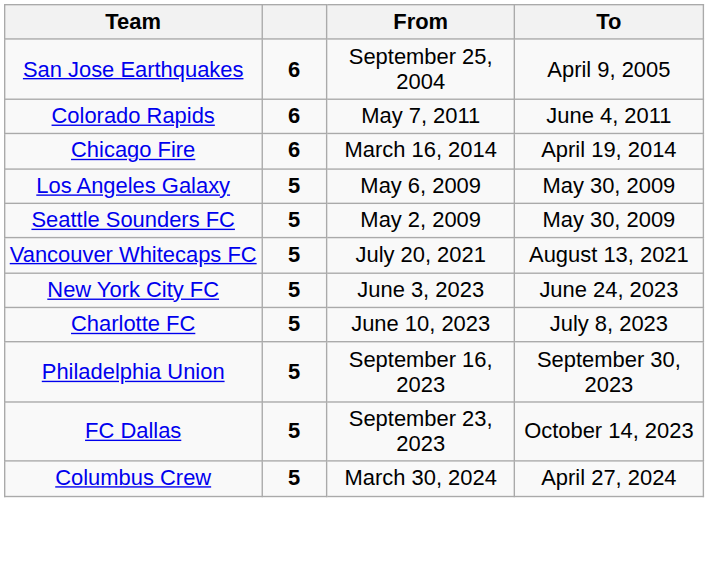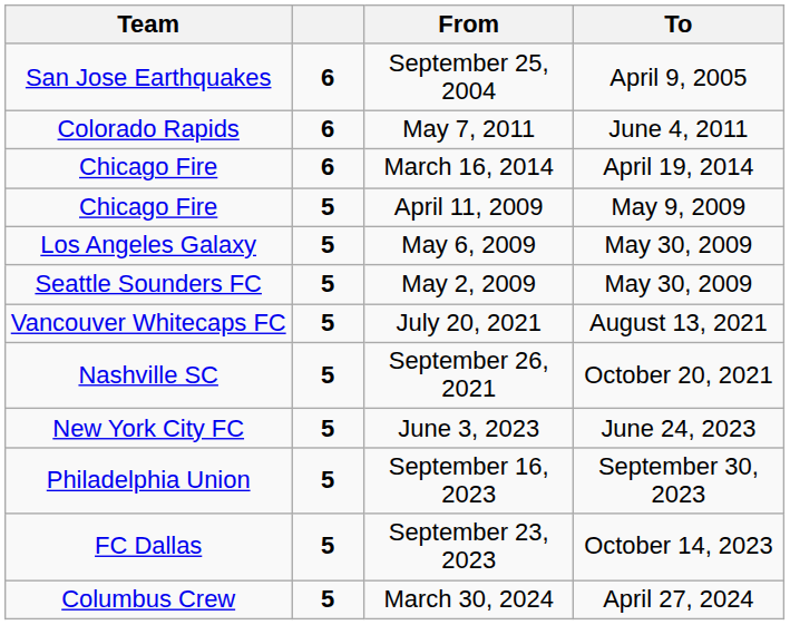 <table class="wikitable sortable" style="text-align: center">
 <tr>
 <th>Team</th>
 <th width="40"></th>
 <th width="130">From</th>
 <th width="130">To</th>
 </tr>
 <tr>
 <td><a href='#'>San Jose Earthquakes</a></td>
 <td><strong>6</strong></td>
 <td>September 25, 2004</td>
 <td>April 9, 2005</td>
 </tr>
 <tr>
 <td><a href='#'>Colorado Rapids</a></td>
 <td><strong>6</strong></td>
 <td>May 7, 2011</td>
 <td>June 4, 2011</td>
 </tr>
 <tr>
 <td><a href='#'>Chicago Fire</a></td>
 <td><strong>6</strong></td>
 <td>March 16, 2014</td>
 <td>April 19, 2014</td>
 </tr>
 <tr>
+<td><a href='#'>Chicago Fire</a></td>
+<td><strong>5</strong></td>
+<td>April 11, 2009</td>
+<td>May 9, 2009</td>
+</tr>
+<tr>
 <td><a href='#'>Los Angeles Galaxy</a></td>
 <td><strong>5</strong></td>
 <td>May 6, 2009</td>
 <td>May 30, 2009</td>
 </tr>
 <tr>
 <td><a href='#'>Seattle Sounders FC</a></td>
 <td><strong>5</strong></td>
 <td>May 2, 2009</td>
 <td>May 30, 2009</td>
 </tr>
 <tr>
 <td><a href='#'>Vancouver Whitecaps FC</a></td>
 <td><strong>5</strong></td>
 <td>July 20, 2021</td>
 <td>August 13, 2021</td>
 </tr>
 <tr>
+<td><a href='#'>Nashville SC</a></td>
+<td><strong>5</strong></td>
+<td>September 26, 2021</td>
+<td>October 20, 2021</td>
+</tr>
+<tr>
 <td><a href='#'>New York City FC</a></td>
 <td><strong>5</strong></td>
 <td>June 3, 2023</td>
 <td>June 24, 2023</td>
-</tr>
-<tr>
-<td><a href='#'>Charlotte FC</a></td>
-<td><strong>5</strong></td>
-<td>June 10, 2023</td>
-<td>July 8, 2023</td>
 </tr>
 <tr>
 <td><a href='#'>Philadelphia Union</a></td>
 <td><strong>5</strong></td>
 <td>September 16, 2023</td>
 <td>September 30, 2023</td>
 </tr>
 <tr>
 <td><a href='#'>FC Dallas</a></td>
 <td><strong>5</strong></td>
 <td>September 23, 2023</td>
 <td>October 14, 2023</td>
 </tr>
 <tr>
 <td><a href='#'>Columbus Crew</a></td>
 <td><strong>5</strong></td>
 <td>March 30, 2024</td>
 <td>April 27, 2024</td>
 </tr>
 </table>
